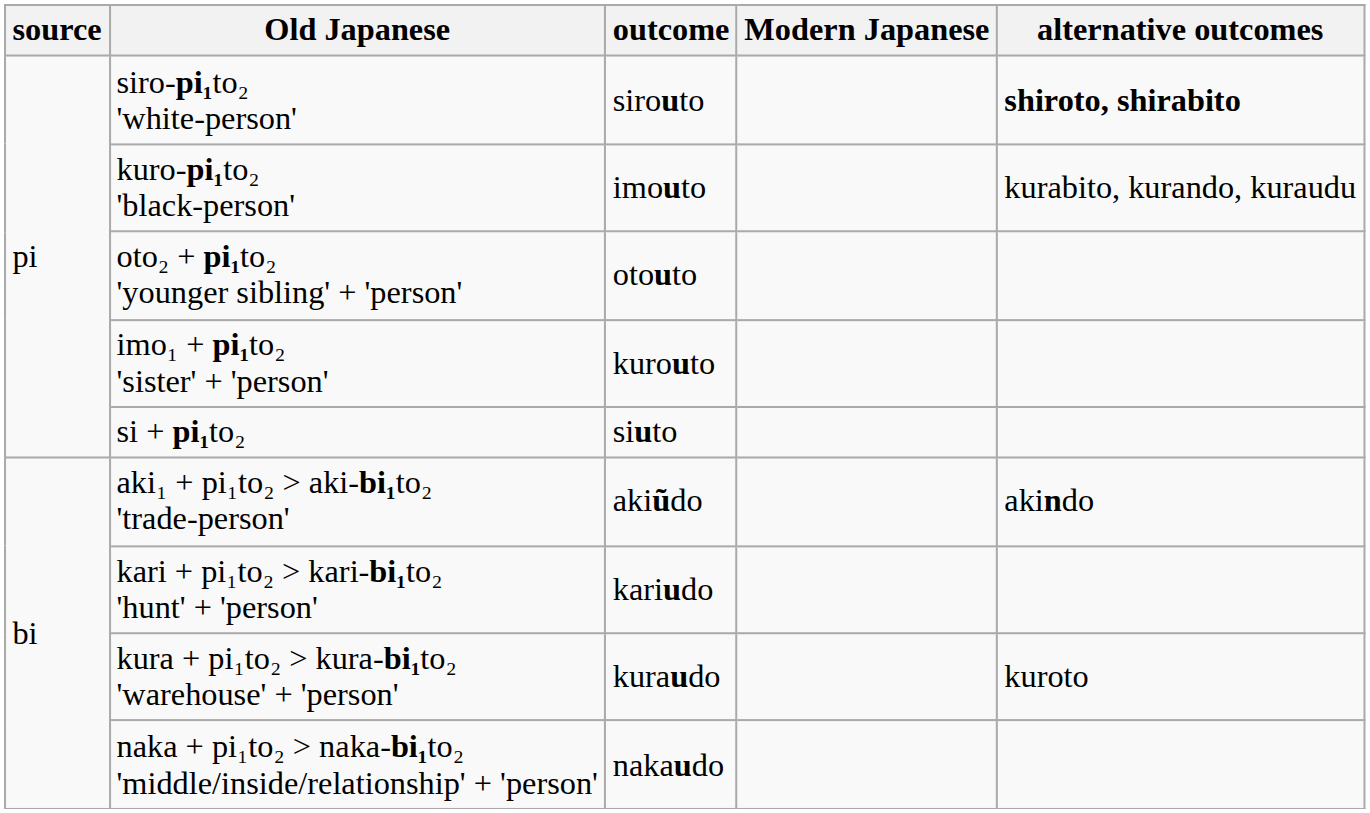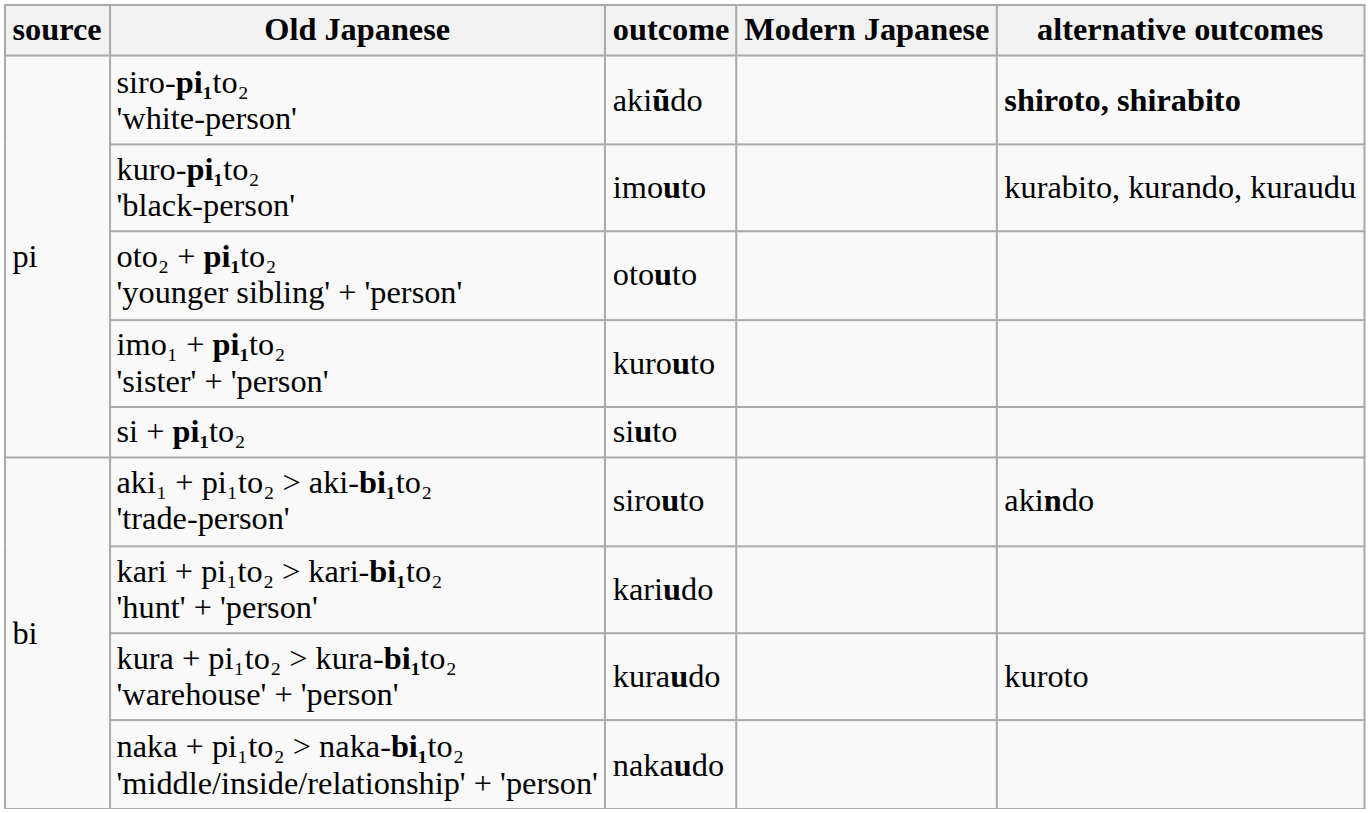 <table class="wikitable">
 <tr>
 <th>source</th>
 <th>Old Japanese</th>
 <th>outcome</th>
 <th>Modern Japanese</th>
 <th>alternative outcomes</th>
 </tr>
 <tr>
 <td rowspan=5>pi</td>
 <td>siro-<strong>pi₁</strong>to₂<br>'white-person'</td>
-<td>siro<strong>u</strong>to</td>
+<td>aki<strong>ũ</strong>do</td>
 <td></td>
 <td><strong>shiroto, shirabito</strong></td>
 </tr>
 <tr>
 <td>kuro-<strong>pi₁</strong>to₂<br>'black-person'</td>
 <td>imo<strong>u</strong>to</td>
 <td></td>
 <td>kurabito, kurando, kuraudu</td>
 </tr>
 <tr>
 <td>oto₂ + <strong>pi₁</strong>to₂<br>'younger sibling' + 'person'</td>
 <td>oto<strong>u</strong>to</td>
 <td></td>
 <td></td>
 </tr>
 <tr>
 <td>imo₁ + <strong>pi₁</strong>to₂<br>'sister' + 'person'</td>
 <td>kuro<strong>u</strong>to</td>
 <td></td>
 <td></td>
 </tr>
 <tr>
 <td>si + <strong>pi₁</strong>to₂</td>
 <td>si<strong>u</strong>to</td>
 <td></td>
 <td></td>
 </tr>
 <tr>
 <td rowspan=4>bi</td>
 <td>aki₁ + pi₁to₂ > aki-<strong>bi₁</strong>to₂<br>'trade-person'</td>
-<td>aki<strong>ũ</strong>do</td>
+<td>siro<strong>u</strong>to</td>
 <td></td>
 <td>aki<strong>n</strong>do</td>
 </tr>
 <tr>
 <td>kari + pi₁to₂ > kari-<strong>bi₁</strong>to₂<br>'hunt' + 'person'</td>
 <td>kari<strong>u</strong>do</td>
 <td></td>
 <td></td>
 </tr>
 <tr>
 <td>kura + pi₁to₂ > kura-<strong>bi₁</strong>to₂<br>'warehouse' + 'person'</td>
 <td>kura<strong>u</strong>do</td>
 <td></td>
 <td>kuroto</td>
 </tr>
 <tr>
 <td>naka + pi₁to₂ > naka-<strong>bi₁</strong>to₂<br>'middle/inside/relationship' + 'person'</td>
 <td>naka<strong>u</strong>do</td>
 <td></td>
 <td></td>
 </tr>
 </table>
